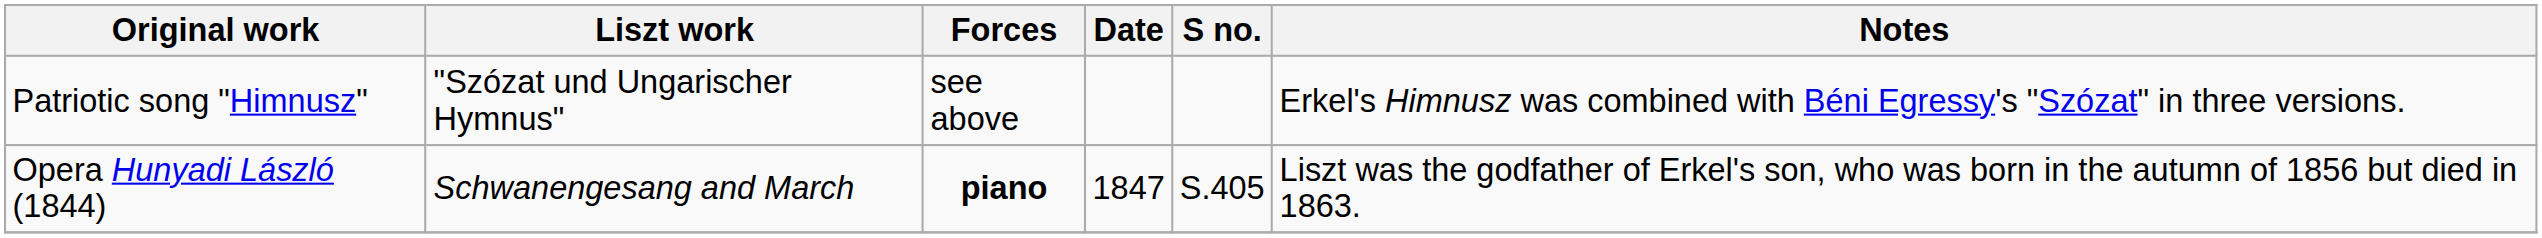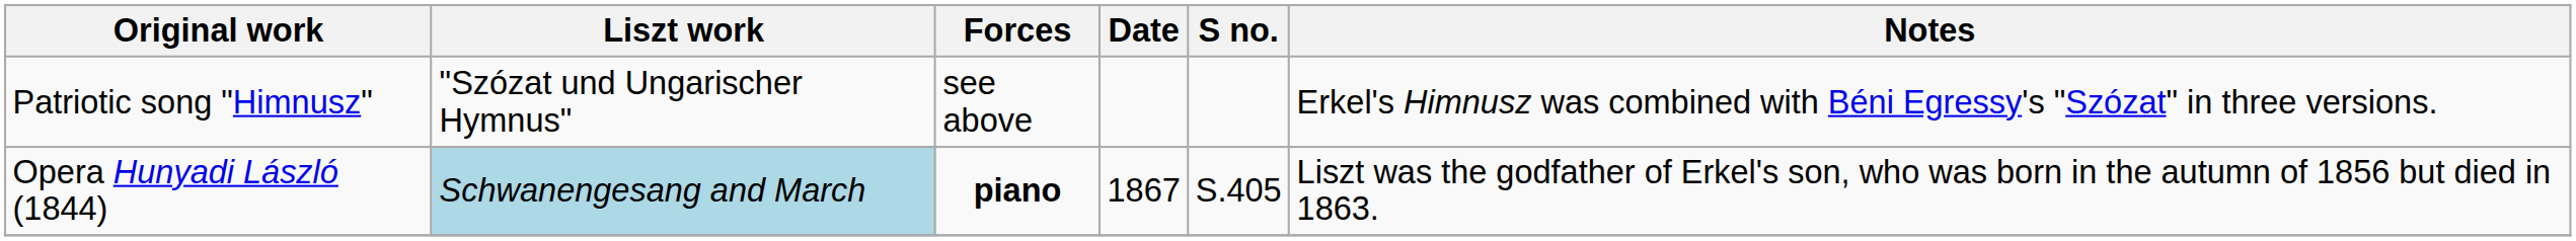 <table class="wikitable">
 <tr>
 <th>Original work</th>
 <th>Liszt work</th>
 <th>Forces</th>
 <th>Date</th>
 <th>S no.</th>
 <th>Notes</th>
 </tr>
 <tr>
 <td>Patriotic song "<a href='#'>Himnusz</a>"</td>
 <td>"Szózat und Ungarischer Hymnus"</td>
 <td>see above</td>
 <td></td>
 <td></td>
 <td>Erkel's <em>Himnusz</em> was combined with <a href='#'>Béni Egressy</a>'s "<a href='#'>Szózat</a>" in three versions.</td>
 </tr>
 <tr>
 <td>Opera <em><a href='#'>Hunyadi László</a></em> (1844)</td>
-<td><em>Schwanengesang and March</em></td>
+<td style="background: lightblue;"><em>Schwanengesang and March</em></td>
 <td style="text-align: center"><strong>piano</strong></td>
-<td>1847</td>
+<td>1867</td>
 <td>S.405</td>
 <td>Liszt was the godfather of Erkel's son, who was born in the autumn of 1856 but died in 1863.</td>
 </tr>
 <tr>
 </tr>
 </table>
